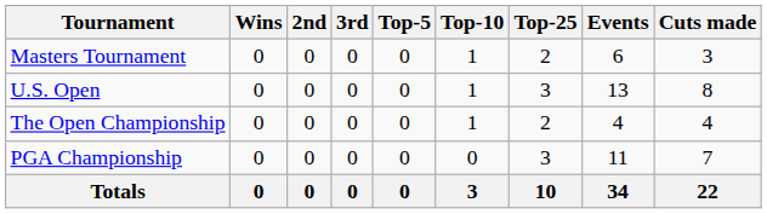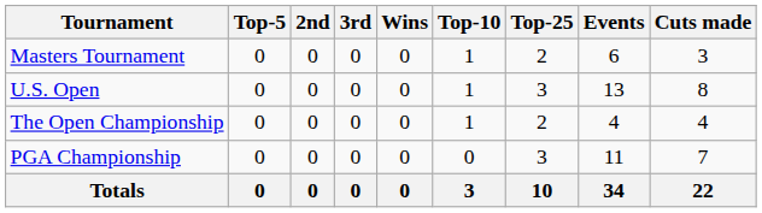 <table class=wikitable style=text-align:center>
 <tr>
 <th>Tournament</th>
-<th>Wins</th>
+<th>Top-5</th>
 <th>2nd</th>
 <th>3rd</th>
-<th>Top-5</th>
+<th>Wins</th>
 <th>Top-10</th>
 <th>Top-25</th>
 <th>Events</th>
 <th>Cuts made</th>
 </tr>
 <tr>
 <td align=left><a href='#'>Masters Tournament</a></td>
 <td>0</td>
 <td>0</td>
 <td>0</td>
 <td>0</td>
 <td>1</td>
 <td>2</td>
 <td>6</td>
 <td>3</td>
 </tr>
 <tr>
 <td align=left><a href='#'>U.S. Open</a></td>
 <td>0</td>
 <td>0</td>
 <td>0</td>
 <td>0</td>
 <td>1</td>
 <td>3</td>
 <td>13</td>
 <td>8</td>
 </tr>
 <tr>
 <td align=left><a href='#'>The Open Championship</a></td>
 <td>0</td>
 <td>0</td>
 <td>0</td>
 <td>0</td>
 <td>1</td>
 <td>2</td>
 <td>4</td>
 <td>4</td>
 </tr>
 <tr>
 <td align=left><a href='#'>PGA Championship</a></td>
 <td>0</td>
 <td>0</td>
 <td>0</td>
 <td>0</td>
 <td>0</td>
 <td>3</td>
 <td>11</td>
 <td>7</td>
 </tr>
 <tr>
 <th>Totals</th>
 <th>0</th>
 <th>0</th>
 <th>0</th>
 <th>0</th>
 <th>3</th>
 <th>10</th>
 <th>34</th>
 <th>22</th>
 </tr>
 </table>
